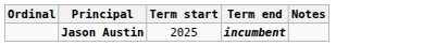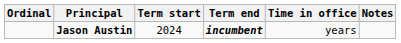 <table class="wikitable sortable">
 <tr>
 <th>Ordinal</th>
 <th>Principal</th>
 <th>Term start</th>
 <th>Term end</th>
+<th>Time in office</th>
 <th>Notes</th>
 </tr>
 <tr>
 <td align="center"></td>
 <td><strong>Jason Austin</strong></td>
-<td align="center">2025</td>
+<td align="center">2024</td>
 <td align="center"><strong><em>incumbent</em></strong></td>
+<td align="right"> years</td>
 <td></td>
 </tr>
 </table>
